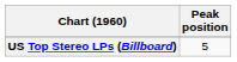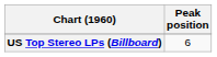 <table class="wikitable sortable plainrowheaders" style="text-align:center">
 <tr>
 <th scope="col">Chart (1960)</th>
 <th scope="col">Peak<br>position</th>
 </tr>
 <tr>
 </tr>
 <tr>
 <th scope="row">US <a href='#'>Top Stereo LPs</a> (<em><a href='#'>Billboard</a></em>)</th>
-<td>5</td>
+<td>6</td>
 </tr>
 </table>
